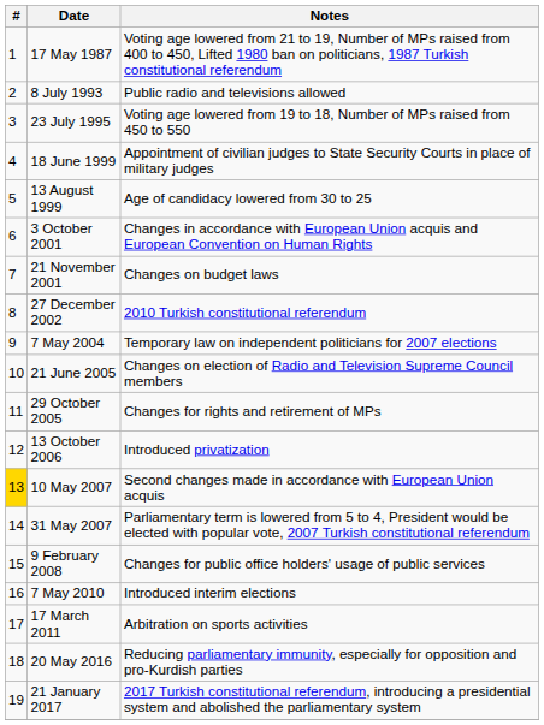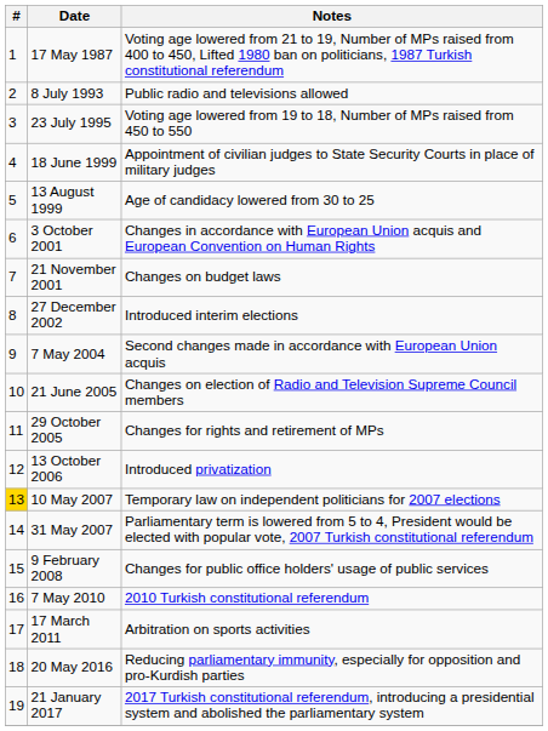 <table class="wikitable sortable">
 <tr>
 <th>#</th>
 <th>Date</th>
 <th>Notes </th>
 </tr>
 <tr>
 <td>1</td>
 <td>17 May 1987</td>
 <td>Voting age lowered from 21 to 19, Number of MPs raised from 400 to 450, Lifted <a href='#'>1980</a> ban on politicians, <a href='#'>1987 Turkish constitutional referendum</a></td>
 </tr>
 <tr>
 <td>2</td>
 <td>8 July 1993</td>
 <td>Public radio and televisions allowed</td>
 </tr>
 <tr>
 <td>3</td>
 <td>23 July 1995</td>
 <td>Voting age lowered from 19 to 18, Number of MPs raised from 450 to 550</td>
 </tr>
 <tr>
 <td>4</td>
 <td>18 June 1999</td>
 <td>Appointment of civilian judges to State Security Courts in place of military judges</td>
 </tr>
 <tr>
 <td>5</td>
 <td>13 August 1999</td>
 <td>Age of candidacy lowered from 30 to 25</td>
 </tr>
 <tr>
 <td>6</td>
 <td>3 October 2001</td>
 <td>Changes in accordance with <a href='#'>European Union</a> acquis and <a href='#'>European Convention on Human Rights</a></td>
 </tr>
 <tr>
 <td>7</td>
 <td>21 November 2001</td>
 <td>Changes on budget laws</td>
 </tr>
 <tr>
 <td>8</td>
 <td>27 December 2002</td>
-<td><a href='#'>2010 Turkish constitutional referendum</a></td>
+<td>Introduced interim elections</td>
 </tr>
 <tr>
 <td>9</td>
 <td>7 May 2004</td>
-<td>Temporary law on independent politicians for <a href='#'>2007 elections</a></td>
+<td>Second changes made in accordance with <a href='#'>European Union</a> acquis</td>
 </tr>
 <tr>
 <td>10</td>
 <td>21 June 2005</td>
 <td>Changes on election of <a href='#'>Radio and Television Supreme Council</a> members</td>
 </tr>
 <tr>
 <td>11</td>
 <td>29 October 2005</td>
 <td>Changes for rights and retirement of MPs</td>
 </tr>
 <tr>
 <td>12</td>
 <td>13 October 2006</td>
 <td>Introduced <a href='#'>privatization</a></td>
 </tr>
 <tr>
 <td style="background: gold;">13</td>
 <td>10 May 2007</td>
-<td>Second changes made in accordance with <a href='#'>European Union</a> acquis</td>
+<td>Temporary law on independent politicians for <a href='#'>2007 elections</a></td>
 </tr>
 <tr>
 <td>14</td>
 <td>31 May 2007</td>
 <td>Parliamentary term is lowered from 5 to 4, President would be elected with popular vote, <a href='#'>2007 Turkish constitutional referendum</a></td>
 </tr>
 <tr>
 <td>15</td>
 <td>9 February 2008</td>
 <td>Changes for public office holders' usage of public services</td>
 </tr>
 <tr>
 <td>16</td>
 <td>7 May 2010</td>
-<td>Introduced interim elections</td>
+<td><a href='#'>2010 Turkish constitutional referendum</a></td>
 </tr>
 <tr>
 <td>17</td>
 <td>17 March 2011</td>
 <td>Arbitration on sports activities</td>
 </tr>
 <tr>
 <td>18</td>
 <td>20 May 2016</td>
 <td>Reducing <a href='#'>parliamentary immunity</a>, especially for opposition and pro-Kurdish parties</td>
 </tr>
 <tr>
 <td>19</td>
 <td>21 January 2017</td>
 <td><a href='#'>2017 Turkish constitutional referendum</a>, introducing a presidential system and abolished the parliamentary system</td>
 </tr>
 <tr>
 </tr>
 </table>
